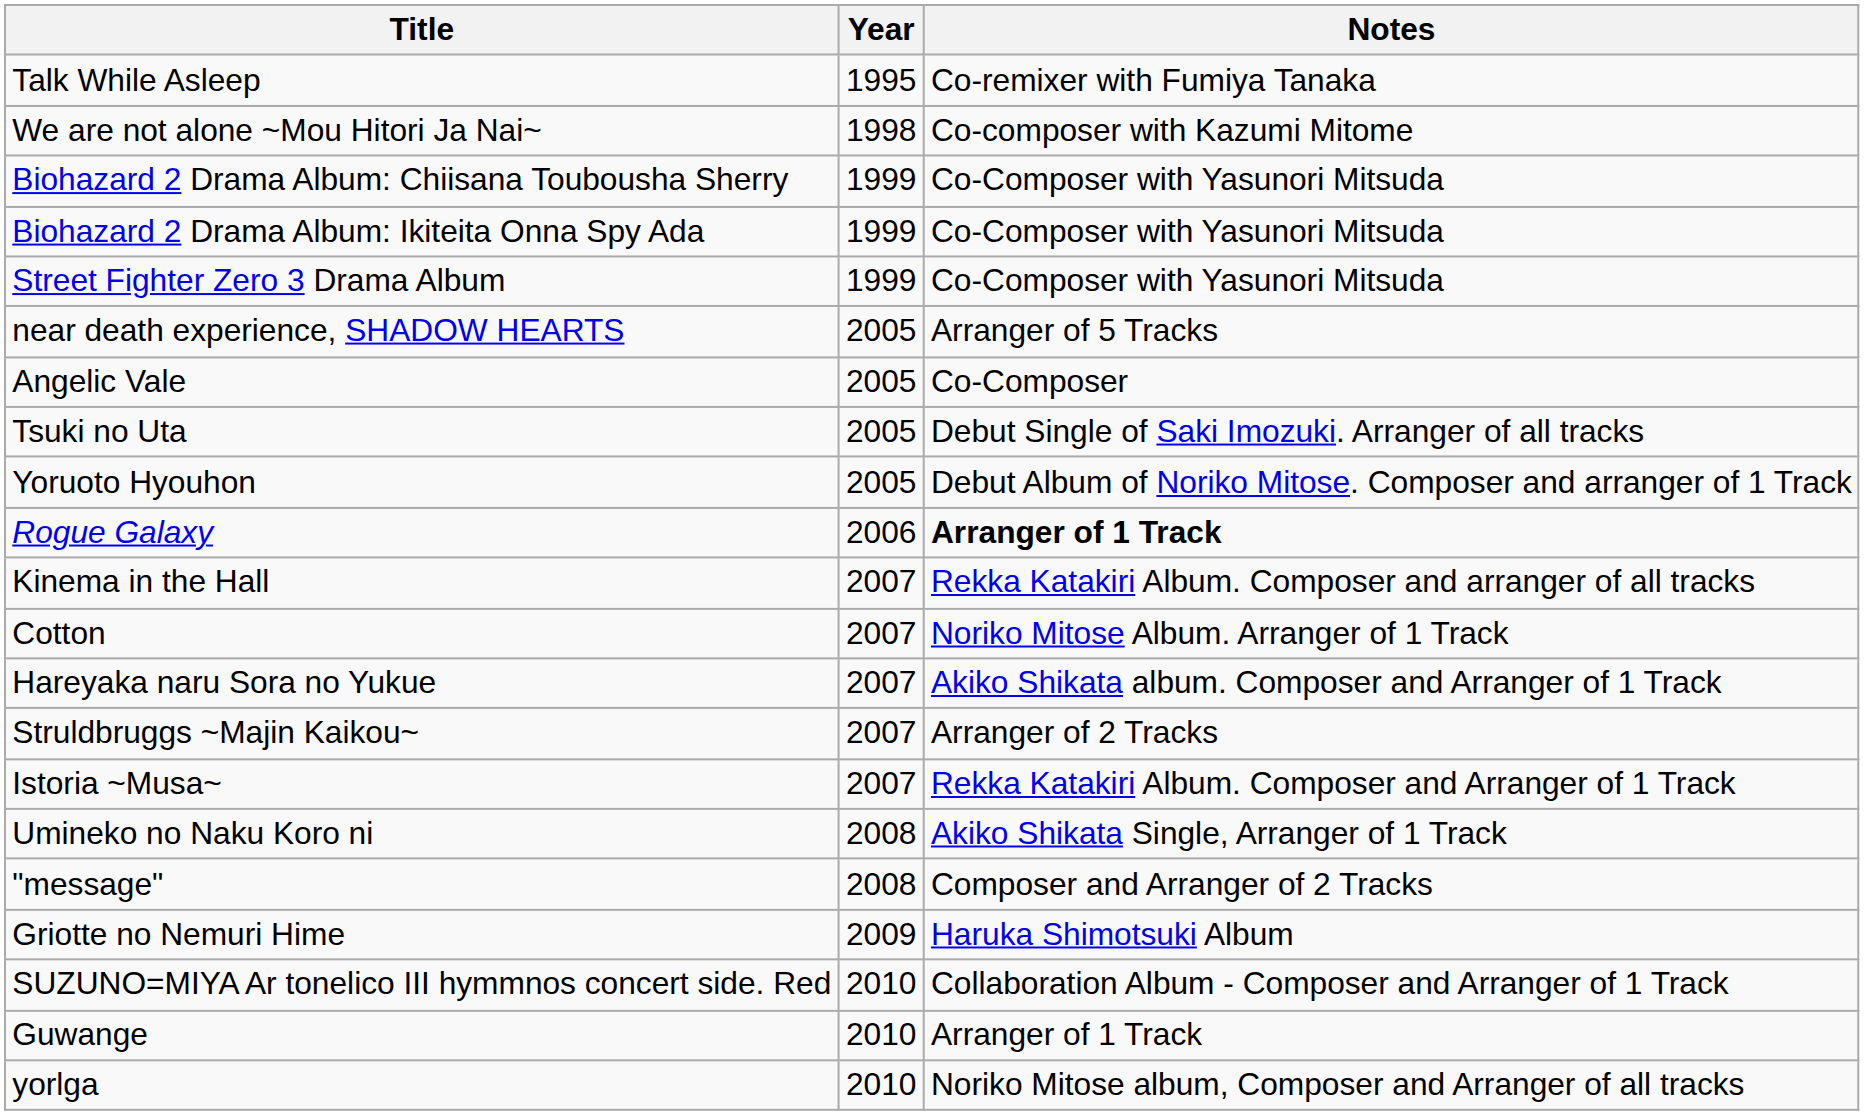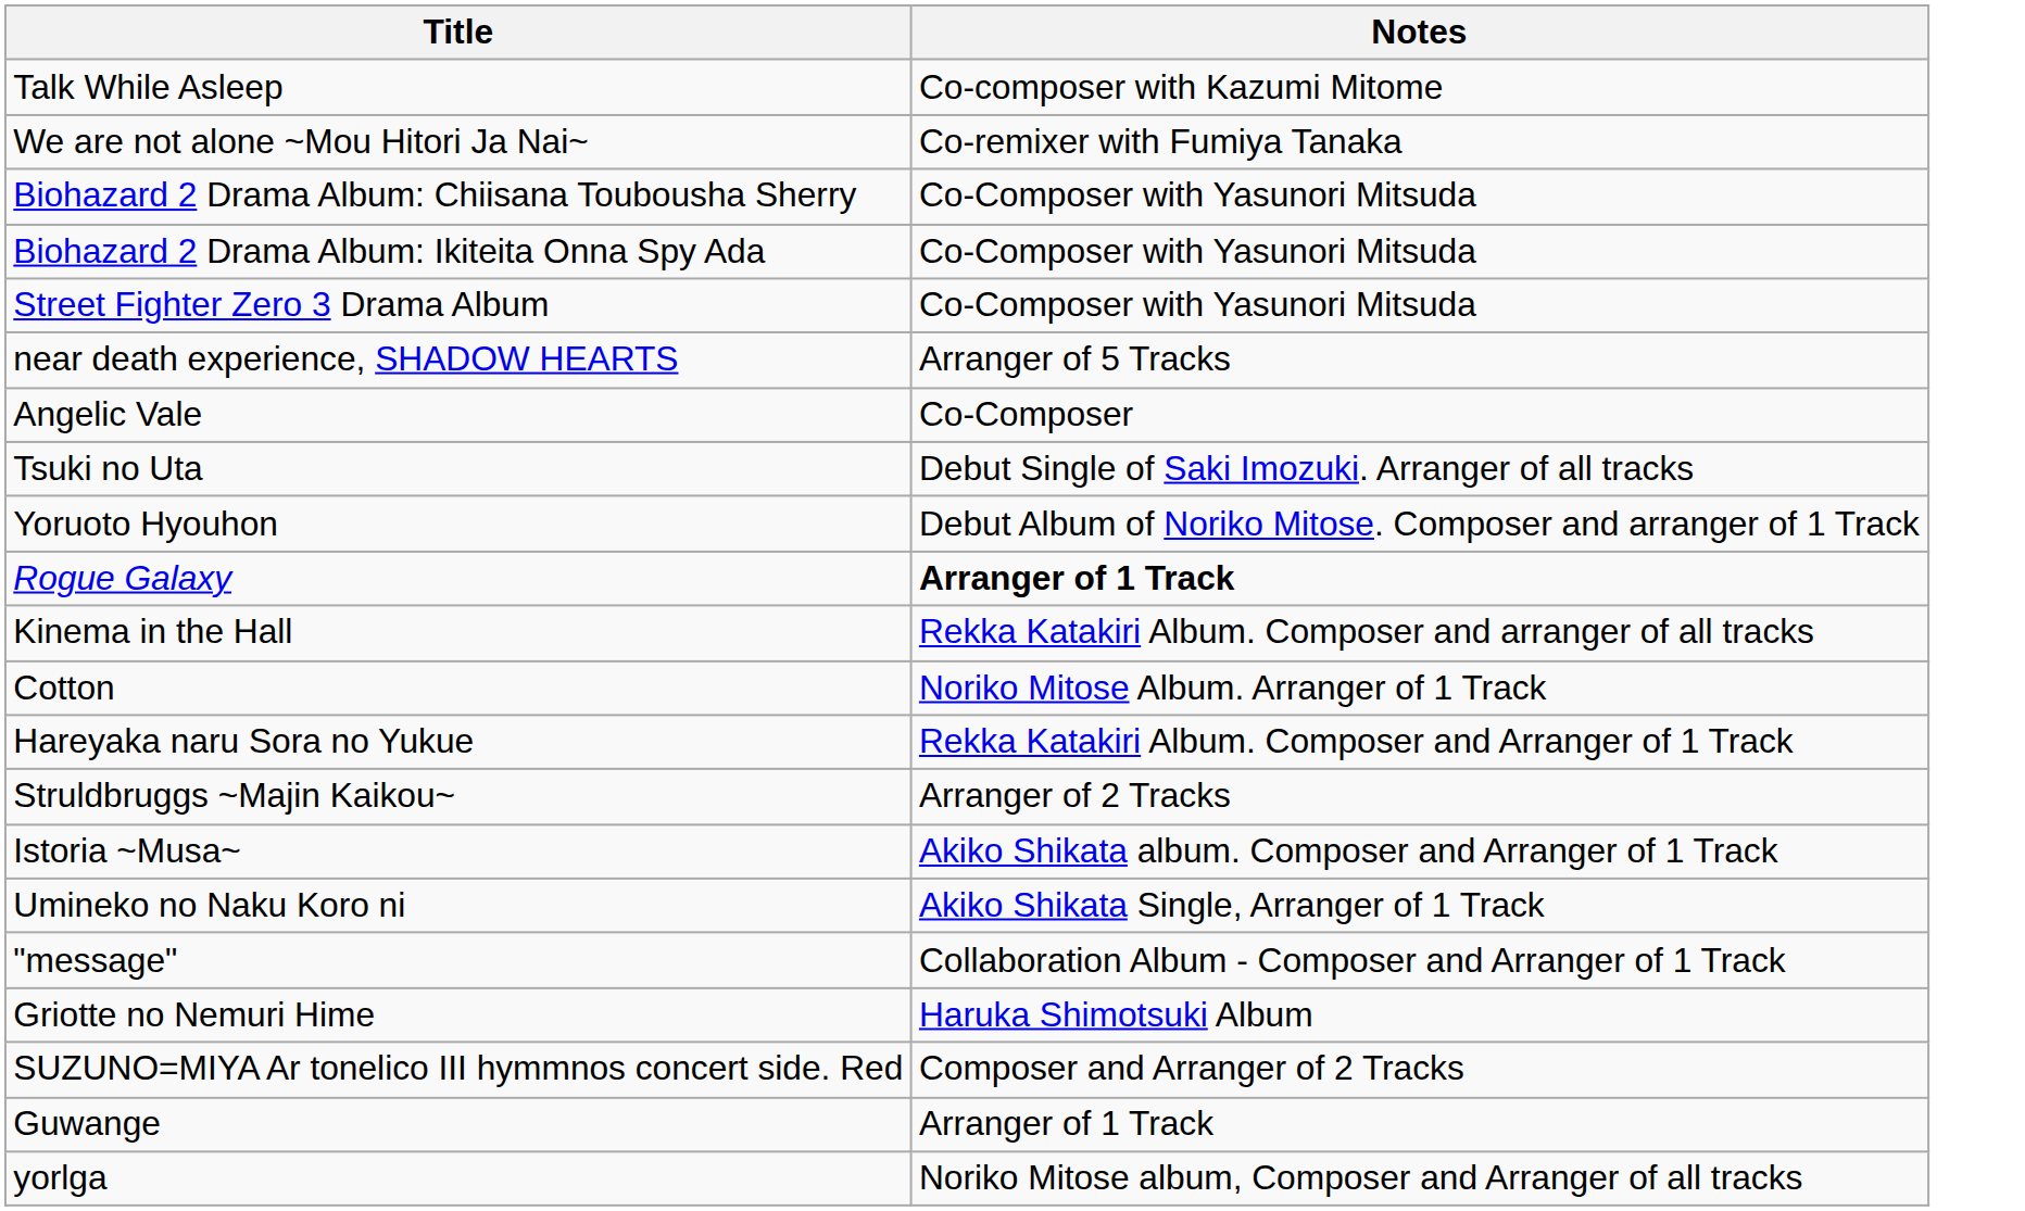 <table class="wikitable">
 <tr>
 <th>Title</th>
-<th>Year</th>
 <th>Notes</th>
 </tr>
 <tr>
 <td>Talk While Asleep</td>
-<td>1995</td>
+<td>Co-composer with Kazumi Mitome</td>
+</tr>
+<tr>
+<td>We are not alone ~Mou Hitori Ja Nai~</td>
 <td>Co-remixer with Fumiya Tanaka</td>
 </tr>
 <tr>
-<td>We are not alone ~Mou Hitori Ja Nai~</td>
-<td>1998</td>
-<td>Co-composer with Kazumi Mitome</td>
-</tr>
-<tr>
 <td><a href='#'>Biohazard 2</a> Drama Album: Chiisana Toubousha Sherry</td>
-<td>1999</td>
 <td>Co-Composer with Yasunori Mitsuda</td>
 </tr>
 <tr>
 <td><a href='#'>Biohazard 2</a> Drama Album: Ikiteita Onna Spy Ada</td>
-<td>1999</td>
 <td>Co-Composer with Yasunori Mitsuda</td>
 </tr>
 <tr>
 <td><a href='#'>Street Fighter Zero 3</a> Drama Album</td>
-<td>1999</td>
 <td>Co-Composer with Yasunori Mitsuda</td>
 </tr>
 <tr>
 <td>near death experience, <a href='#'>SHADOW HEARTS</a></td>
-<td>2005</td>
 <td>Arranger of 5 Tracks</td>
 </tr>
 <tr>
 <td>Angelic Vale</td>
-<td>2005</td>
 <td>Co-Composer</td>
 </tr>
 <tr>
 <td>Tsuki no Uta</td>
-<td>2005</td>
 <td>Debut Single of <a href='#'>Saki Imozuki</a>. Arranger of all tracks</td>
 </tr>
 <tr>
 <td>Yoruoto Hyouhon</td>
-<td>2005</td>
 <td>Debut Album of <a href='#'>Noriko Mitose</a>. Composer and arranger of 1 Track</td>
 </tr>
 <tr>
 <td><em><a href='#'>Rogue Galaxy</a></em></td>
-<td>2006</td>
 <td><strong>Arranger of 1 Track</strong></td>
 </tr>
 <tr>
 <td>Kinema in the Hall</td>
-<td>2007</td>
 <td><a href='#'>Rekka Katakiri</a> Album. Composer and arranger of all tracks</td>
 </tr>
 <tr>
 <td>Cotton</td>
-<td>2007</td>
 <td><a href='#'>Noriko Mitose</a> Album. Arranger of 1 Track</td>
 </tr>
 <tr>
 <td>Hareyaka naru Sora no Yukue</td>
-<td>2007</td>
-<td><a href='#'>Akiko Shikata</a> album. Composer and Arranger of 1 Track</td>
+<td><a href='#'>Rekka Katakiri</a> Album. Composer and Arranger of 1 Track</td>
 </tr>
 <tr>
 <td>Struldbruggs ~Majin Kaikou~</td>
-<td>2007</td>
 <td>Arranger of 2 Tracks</td>
 </tr>
 <tr>
 <td>Istoria ~Musa~</td>
-<td>2007</td>
-<td><a href='#'>Rekka Katakiri</a> Album. Composer and Arranger of 1 Track</td>
+<td><a href='#'>Akiko Shikata</a> album. Composer and Arranger of 1 Track</td>
 </tr>
 <tr>
 <td>Umineko no Naku Koro ni</td>
-<td>2008</td>
 <td><a href='#'>Akiko Shikata</a> Single, Arranger of 1 Track</td>
 </tr>
 <tr>
 <td>"message"</td>
-<td>2008</td>
-<td>Composer and Arranger of 2 Tracks</td>
+<td>Collaboration Album - Composer and Arranger of 1 Track</td>
 </tr>
 <tr>
 <td>Griotte no Nemuri Hime</td>
-<td>2009</td>
 <td><a href='#'>Haruka Shimotsuki</a> Album</td>
 </tr>
 <tr>
 <td>SUZUNO=MIYA Ar tonelico III hymmnos concert side. Red</td>
-<td>2010</td>
-<td>Collaboration Album - Composer and Arranger of 1 Track</td>
+<td>Composer and Arranger of 2 Tracks</td>
 </tr>
 <tr>
 <td>Guwange</td>
-<td>2010</td>
 <td>Arranger of 1 Track</td>
 </tr>
 <tr>
 <td>yorlga</td>
-<td>2010</td>
 <td>Noriko Mitose album, Composer and Arranger of all tracks</td>
 </tr>
 </table>
